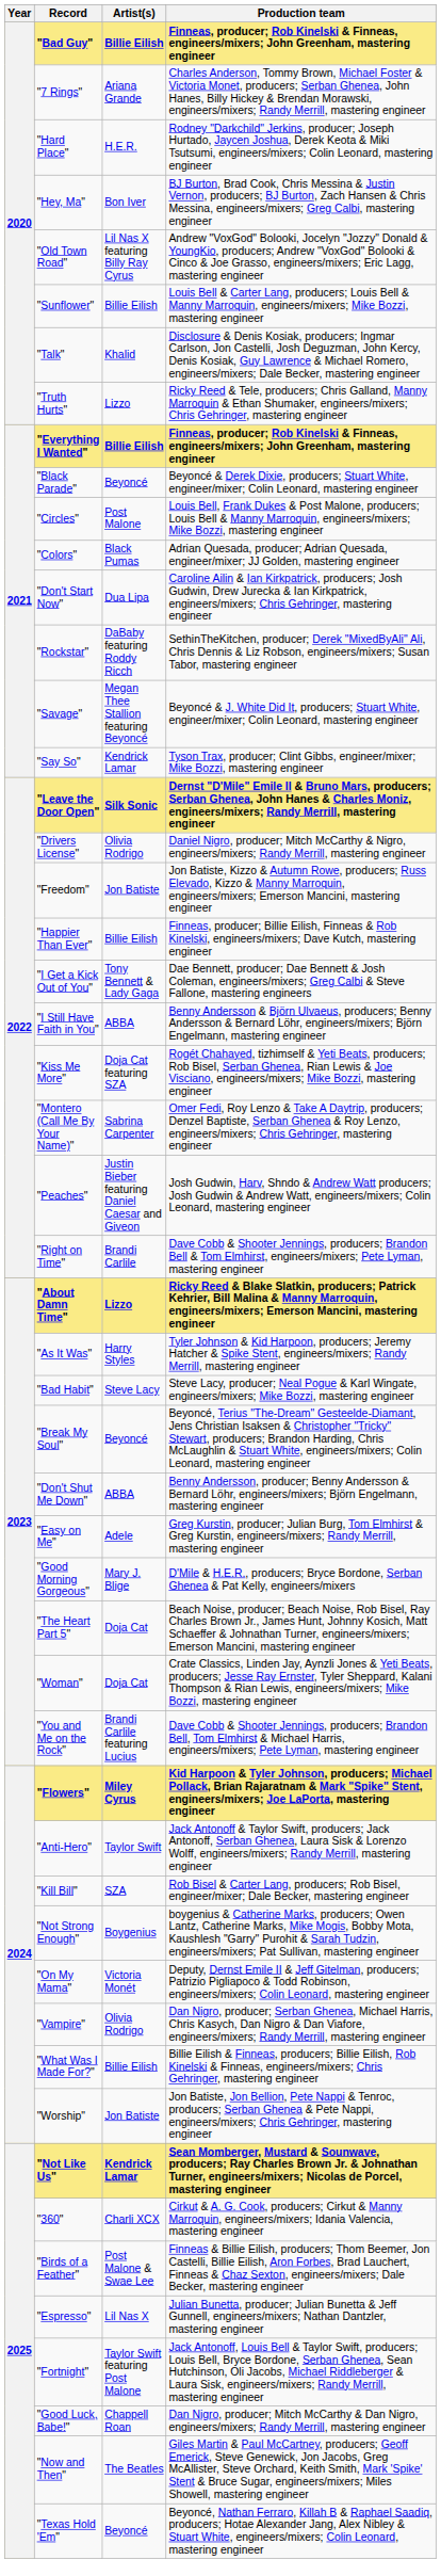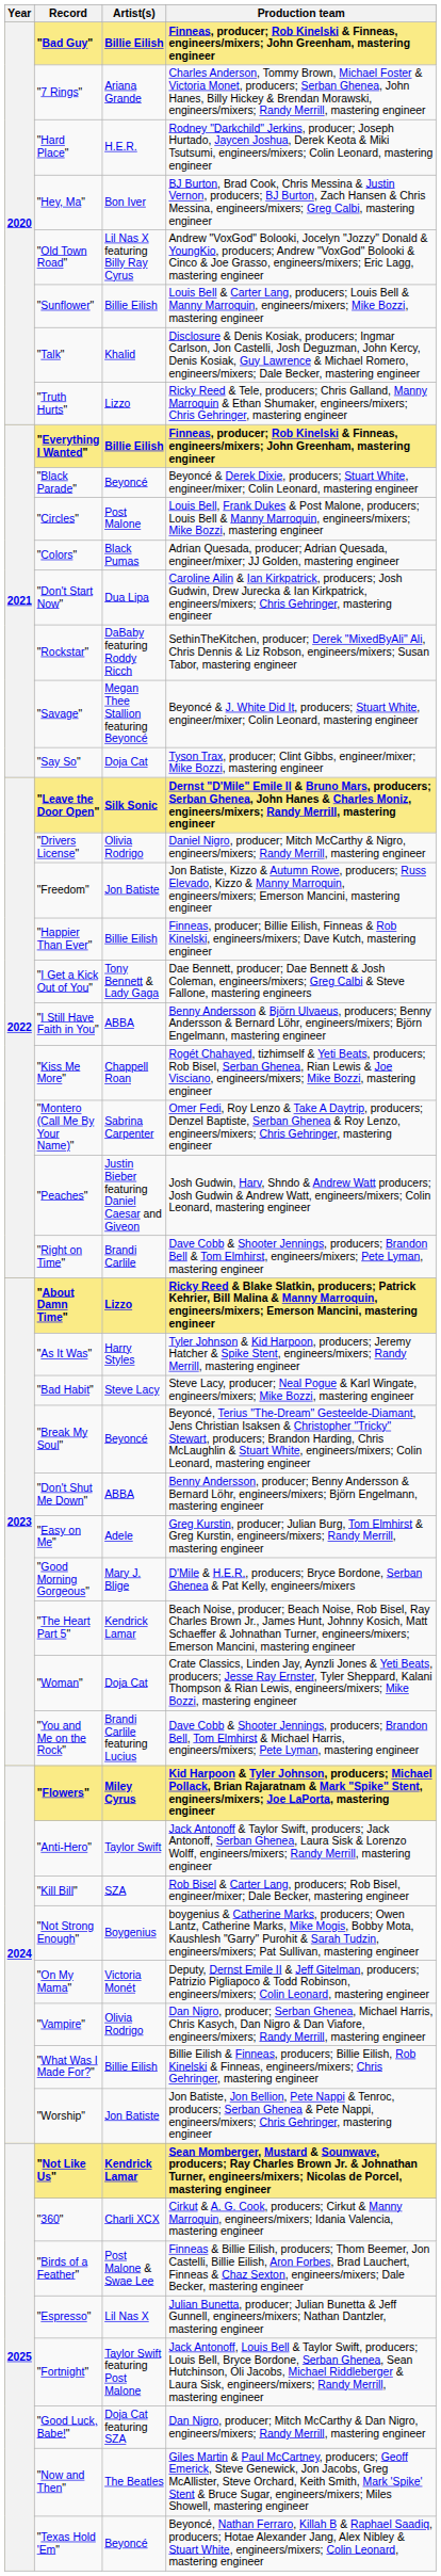 <table class="wikitable" style="width:100%">
 <tr bgcolor="#bebebe">
 <th width="5%">Year</th>
 <th width="15%">Record</th>
 <th width="15%">Artist(s)</th>
 <th width="65%">Production team</th>
 </tr>
 <tr style="background:#FAEB86;">
 <th rowspan="8"><a href='#'>2020</a><br></th>
 <td><strong>"<a href='#'>Bad Guy</a>"</strong></td>
 <td><strong><a href='#'>Billie Eilish</a></strong></td>
 <td><strong><a href='#'>Finneas</a>, producer; <a href='#'>Rob Kinelski</a> & Finneas, engineers/mixers; John Greenham, mastering engineer</strong></td>
 </tr>
 <tr>
 <td>"<a href='#'>7 Rings</a>"</td>
 <td><a href='#'>Ariana Grande</a></td>
 <td><a href='#'>Charles Anderson</a>, Tommy Brown, <a href='#'>Michael Foster</a> & <a href='#'>Victoria Monet</a>, producers; <a href='#'>Serban Ghenea</a>, John Hanes, Billy Hickey & Brendan Morawski, engineers/mixers; <a href='#'>Randy Merrill</a>, mastering engineer</td>
 </tr>
 <tr>
 <td>"<a href='#'>Hard Place</a>"</td>
 <td><a href='#'>H.E.R.</a></td>
 <td><a href='#'>Rodney "Darkchild" Jerkins</a>, producer; Joseph Hurtado, <a href='#'>Jaycen Joshua</a>, Derek Keota & Miki Tsutsumi, engineers/mixers; Colin Leonard, mastering engineer</td>
 </tr>
 <tr>
 <td>"<a href='#'>Hey, Ma</a>"</td>
 <td><a href='#'>Bon Iver</a></td>
 <td><a href='#'>BJ Burton</a>, Brad Cook, Chris Messina & <a href='#'>Justin Vernon</a>, producers; <a href='#'>BJ Burton</a>, Zach Hansen & Chris Messina, engineers/mixers; <a href='#'>Greg Calbi</a>, mastering engineer</td>
 </tr>
 <tr>
 <td>"<a href='#'>Old Town Road</a>"</td>
 <td><a href='#'>Lil Nas X</a> featuring <a href='#'>Billy Ray Cyrus</a></td>
 <td>Andrew "VoxGod" Bolooki, Jocelyn "Jozzy" Donald & <a href='#'>YoungKio</a>, producers; Andrew "VoxGod" Bolooki & Cinco & Joe Grasso, engineers/mixers; Eric Lagg, mastering engineer</td>
 </tr>
 <tr>
 <td>"<a href='#'>Sunflower</a>"</td>
 <td><a href='#'>Billie Eilish</a></td>
 <td><a href='#'>Louis Bell</a> & <a href='#'>Carter Lang</a>, producers; Louis Bell & <a href='#'>Manny Marroquin</a>, engineers/mixers; <a href='#'>Mike Bozzi</a>, mastering engineer</td>
 </tr>
 <tr>
 <td>"<a href='#'>Talk</a>"</td>
 <td><a href='#'>Khalid</a></td>
 <td><a href='#'>Disclosure</a> & Denis Kosiak, producers; Ingmar Carlson, Jon Castelli, Josh Deguzman, John Kercy, Denis Kosiak, <a href='#'>Guy Lawrence</a> & Michael Romero, engineers/mixers; Dale Becker, mastering engineer</td>
 </tr>
 <tr>
 <td>"<a href='#'>Truth Hurts</a>"</td>
 <td><a href='#'>Lizzo</a></td>
 <td><a href='#'>Ricky Reed</a> & Tele, producers; Chris Galland, <a href='#'>Manny Marroquin</a> & Ethan Shumaker, engineers/mixers; <a href='#'>Chris Gehringer</a>, mastering engineer</td>
 </tr>
 <tr style="background:#FAEB86;">
 <th rowspan="8"><a href='#'>2021</a></th>
 <td><strong>"<a href='#'>Everything I Wanted</a>"</strong></td>
 <td><strong><a href='#'>Billie Eilish</a></strong></td>
 <td><strong><a href='#'>Finneas</a>, producer; <a href='#'>Rob Kinelski</a> & Finneas, engineers/mixers; John Greenham, mastering engineer</strong></td>
 </tr>
 <tr>
 <td>"<a href='#'>Black Parade</a>"</td>
 <td><a href='#'>Beyoncé</a></td>
 <td>Beyoncé & <a href='#'>Derek Dixie</a>, producers; <a href='#'>Stuart White</a>, engineer/mixer; Colin Leonard, mastering engineer</td>
 </tr>
 <tr>
 <td>"<a href='#'>Circles</a>"</td>
 <td><a href='#'>Post Malone</a></td>
 <td><a href='#'>Louis Bell</a>, <a href='#'>Frank Dukes</a> & Post Malone, producers; Louis Bell & <a href='#'>Manny Marroquin</a>, engineers/mixers; <a href='#'>Mike Bozzi</a>, mastering engineer</td>
 </tr>
 <tr>
 <td>"<a href='#'>Colors</a>"</td>
 <td><a href='#'>Black Pumas</a></td>
 <td>Adrian Quesada, producer; Adrian Quesada, engineer/mixer; JJ Golden, mastering engineer</td>
 </tr>
 <tr>
 <td>"<a href='#'>Don't Start Now</a>"</td>
 <td><a href='#'>Dua Lipa</a></td>
 <td><a href='#'>Caroline Ailin</a> & <a href='#'>Ian Kirkpatrick</a>, producers; Josh Gudwin, Drew Jurecka & Ian Kirkpatrick, engineers/mixers; <a href='#'>Chris Gehringer</a>, mastering engineer</td>
 </tr>
 <tr>
 <td>"<a href='#'>Rockstar</a>"</td>
 <td><a href='#'>DaBaby</a> featuring <a href='#'>Roddy Ricch</a></td>
 <td>SethinTheKitchen, producer; <a href='#'>Derek "MixedByAli" Ali</a>, Chris Dennis & Liz Robson, engineers/mixers; Susan Tabor, mastering engineer</td>
 </tr>
 <tr>
 <td>"<a href='#'>Savage</a>"</td>
 <td><a href='#'>Megan Thee Stallion</a> featuring <a href='#'>Beyoncé</a></td>
 <td>Beyoncé & <a href='#'>J. White Did It</a>, producers; <a href='#'>Stuart White</a>, engineer/mixer; Colin Leonard, mastering engineer</td>
 </tr>
 <tr>
 <td>"<a href='#'>Say So</a>"</td>
-<td><a href='#'>Kendrick Lamar</a></td>
+<td><a href='#'>Doja Cat</a></td>
 <td><a href='#'>Tyson Trax</a>, producer; Clint Gibbs, engineer/mixer; <a href='#'>Mike Bozzi</a>, mastering engineer</td>
 </tr>
 <tr style="background:#FAEB86;">
 <th rowspan="10"><a href='#'>2022</a></th>
 <td><strong>"<a href='#'>Leave the Door Open</a>"</strong></td>
 <td><strong><a href='#'>Silk Sonic</a></strong></td>
 <td><strong><a href='#'>Dernst "D'Mile" Emile II</a> & <a href='#'>Bruno Mars</a>, producers; <a href='#'>Serban Ghenea</a>, John Hanes & <a href='#'>Charles Moniz</a>, engineers/mixers; <a href='#'>Randy Merrill</a>, mastering engineer</strong></td>
 </tr>
 <tr>
 <td>"<a href='#'>Drivers License</a>"</td>
 <td><a href='#'>Olivia Rodrigo</a></td>
 <td><a href='#'>Daniel Nigro</a>, producer; Mitch McCarthy & Nigro, engineers/mixers; <a href='#'>Randy Merrill</a>, mastering engineer</td>
 </tr>
 <tr>
 <td>"Freedom"</td>
 <td><a href='#'>Jon Batiste</a></td>
 <td>Jon Batiste, Kizzo & <a href='#'>Autumn Rowe</a>, producers; <a href='#'>Russ Elevado</a>, Kizzo & <a href='#'>Manny Marroquin</a>, engineers/mixers; Emerson Mancini, mastering engineer</td>
 </tr>
 <tr>
 <td>"<a href='#'>Happier Than Ever</a>"</td>
 <td><a href='#'>Billie Eilish</a></td>
 <td><a href='#'>Finneas</a>, producer; Billie Eilish, Finneas & <a href='#'>Rob Kinelski</a>, engineers/mixers; Dave Kutch, mastering engineer</td>
 </tr>
 <tr>
 <td>"<a href='#'>I Get a Kick Out of You</a>"</td>
 <td><a href='#'>Tony Bennett</a> & <a href='#'>Lady Gaga</a></td>
 <td>Dae Bennett, producer; Dae Bennett & Josh Coleman, engineers/mixers; <a href='#'>Greg Calbi</a> & Steve Fallone, mastering engineers</td>
 </tr>
 <tr>
 <td>"<a href='#'>I Still Have Faith in You</a>"</td>
 <td><a href='#'>ABBA</a></td>
 <td><a href='#'>Benny Andersson</a> & <a href='#'>Björn Ulvaeus</a>, producers; Benny Andersson & Bernard Löhr, engineers/mixers; Björn Engelmann, mastering engineer</td>
 </tr>
 <tr>
 <td>"<a href='#'>Kiss Me More</a>"</td>
-<td><a href='#'>Doja Cat</a> featuring <a href='#'>SZA</a></td>
+<td><a href='#'>Chappell Roan</a></td>
 <td><a href='#'>Rogét Chahayed</a>, tizhimself & <a href='#'>Yeti Beats</a>, producers; Rob Bisel, <a href='#'>Serban Ghenea</a>, Rian Lewis & <a href='#'>Joe Visciano</a>, engineers/mixers; <a href='#'>Mike Bozzi</a>, mastering engineer</td>
 </tr>
 <tr>
 <td>"<a href='#'>Montero (Call Me By Your Name)</a>"</td>
 <td><a href='#'>Sabrina Carpenter</a></td>
 <td><a href='#'>Omer Fedi</a>, Roy Lenzo & <a href='#'>Take A Daytrip</a>, producers; Denzel Baptiste, <a href='#'>Serban Ghenea</a> & Roy Lenzo, engineers/mixers; <a href='#'>Chris Gehringer</a>, mastering engineer</td>
 </tr>
 <tr>
 <td>"<a href='#'>Peaches</a>"</td>
 <td><a href='#'>Justin Bieber</a> featuring <a href='#'>Daniel Caesar</a> and <a href='#'>Giveon</a></td>
 <td>Josh Gudwin, <a href='#'>Harv</a>, Shndo & <a href='#'>Andrew Watt</a> producers; Josh Gudwin & Andrew Watt, engineers/mixers; Colin Leonard, mastering engineer</td>
 </tr>
 <tr>
 <td>"<a href='#'>Right on Time</a>"</td>
 <td><a href='#'>Brandi Carlile</a></td>
 <td><a href='#'>Dave Cobb</a> & <a href='#'>Shooter Jennings</a>, producers; <a href='#'>Brandon Bell</a> & <a href='#'>Tom Elmhirst</a>, engineers/mixers; <a href='#'>Pete Lyman</a>, mastering engineer</td>
 </tr>
 <tr style="background:#FAEB86;">
 <th rowspan="10"><a href='#'>2023</a><br></th>
 <td><strong>"<a href='#'>About Damn Time</a>"</strong></td>
 <td><strong><a href='#'>Lizzo</a></strong></td>
 <td><strong><a href='#'>Ricky Reed</a> & Blake Slatkin, producers; Patrick Kehrier, Bill Malina & <a href='#'>Manny Marroquin</a>, engineers/mixers; Emerson Mancini, mastering engineer</strong></td>
 </tr>
 <tr>
 <td>"<a href='#'>As It Was</a>"</td>
 <td><a href='#'>Harry Styles</a></td>
 <td><a href='#'>Tyler Johnson</a> & <a href='#'>Kid Harpoon</a>, producers; Jeremy Hatcher & <a href='#'>Spike Stent</a>, engineers/mixers; <a href='#'>Randy Merrill</a>, mastering engineer</td>
 </tr>
 <tr>
 <td>"<a href='#'>Bad Habit</a>"</td>
 <td><a href='#'>Steve Lacy</a></td>
 <td>Steve Lacy, producer; <a href='#'>Neal Pogue</a> & Karl Wingate, engineers/mixers; <a href='#'>Mike Bozzi</a>, mastering engineer</td>
 </tr>
 <tr>
 <td>"<a href='#'>Break My Soul</a>"</td>
 <td><a href='#'>Beyoncé</a></td>
 <td>Beyoncé, <a href='#'>Terius "The-Dream" Gesteelde-Diamant</a>, Jens Christian Isaksen & <a href='#'>Christopher "Tricky" Stewart</a>, producers; Brandon Harding, Chris McLaughlin & <a href='#'>Stuart White</a>, engineers/mixers; Colin Leonard, mastering engineer</td>
 </tr>
 <tr>
 <td>"<a href='#'>Don't Shut Me Down</a>"</td>
 <td><a href='#'>ABBA</a></td>
 <td><a href='#'>Benny Andersson</a>, producer; Benny Andersson & Bernard Löhr, engineers/mixers; Björn Engelmann, mastering engineer</td>
 </tr>
 <tr>
 <td>"<a href='#'>Easy on Me</a>"</td>
 <td><a href='#'>Adele</a></td>
 <td><a href='#'>Greg Kurstin</a>, producer; Julian Burg, <a href='#'>Tom Elmhirst</a> & Greg Kurstin, engineers/mixers; <a href='#'>Randy Merrill</a>, mastering engineer</td>
 </tr>
 <tr>
 <td>"<a href='#'>Good Morning Gorgeous</a>"</td>
 <td><a href='#'>Mary J. Blige</a></td>
 <td><a href='#'>D'Mile</a> & <a href='#'>H.E.R.</a>, producers; Bryce Bordone, <a href='#'>Serban Ghenea</a> & Pat Kelly, engineers/mixers</td>
 </tr>
 <tr>
 <td>"<a href='#'>The Heart Part 5</a>"</td>
-<td><a href='#'>Doja Cat</a></td>
+<td><a href='#'>Kendrick Lamar</a></td>
 <td>Beach Noise, producer; Beach Noise, Rob Bisel, Ray Charles Brown Jr., James Hunt, Johnny Kosich, Matt Schaeffer & Johnathan Turner, engineers/mixers; Emerson Mancini, mastering engineer</td>
 </tr>
 <tr>
 <td>"<a href='#'>Woman</a>"</td>
 <td><a href='#'>Doja Cat</a></td>
 <td>Crate Classics, Linden Jay, Aynzli Jones & <a href='#'>Yeti Beats</a>, producers; <a href='#'>Jesse Ray Ernster</a>, Tyler Sheppard, Kalani Thompson & Rian Lewis, engineers/mixers; <a href='#'>Mike Bozzi</a>, mastering engineer</td>
 </tr>
 <tr>
 <td>"<a href='#'>You and Me on the Rock</a>"</td>
 <td><a href='#'>Brandi Carlile</a> featuring <a href='#'>Lucius</a></td>
 <td><a href='#'>Dave Cobb</a> & <a href='#'>Shooter Jennings</a>, producers; <a href='#'>Brandon Bell</a>, <a href='#'>Tom Elmhirst</a> & Michael Harris, engineers/mixers; <a href='#'>Pete Lyman</a>, mastering engineer</td>
 </tr>
 <tr style="background:#FAEB86;">
 <th rowspan="8"><a href='#'>2024</a><br></th>
 <td><strong>"<a href='#'>Flowers</a>"</strong></td>
 <td><strong><a href='#'>Miley Cyrus</a></strong></td>
 <td><strong><a href='#'>Kid Harpoon</a> & <a href='#'>Tyler Johnson</a>, producers; <a href='#'>Michael Pollack</a>, Brian Rajaratnam & <a href='#'>Mark "Spike" Stent</a>, engineers/mixers; <a href='#'>Joe LaPorta</a>, mastering engineer</strong></td>
 </tr>
 <tr>
 <td>"<a href='#'>Anti-Hero</a>"</td>
 <td><a href='#'>Taylor Swift</a></td>
 <td><a href='#'>Jack Antonoff</a> & Taylor Swift, producers; Jack Antonoff, <a href='#'>Serban Ghenea</a>, Laura Sisk & Lorenzo Wolff, engineers/mixers; <a href='#'>Randy Merrill</a>, mastering engineer</td>
 </tr>
 <tr>
 <td>"<a href='#'>Kill Bill</a>"</td>
 <td><a href='#'>SZA</a></td>
 <td><a href='#'>Rob Bisel</a> & <a href='#'>Carter Lang</a>, producers; Rob Bisel, engineer/mixer; Dale Becker, mastering engineer</td>
 </tr>
 <tr>
 <td>"<a href='#'>Not Strong Enough</a>"</td>
 <td><a href='#'>Boygenius</a></td>
 <td>boygenius & <a href='#'>Catherine Marks</a>, producers; Owen Lantz, Catherine Marks, <a href='#'>Mike Mogis</a>, Bobby Mota, Kaushlesh "Garry" Purohit & <a href='#'>Sarah Tudzin</a>, engineers/mixers; Pat Sullivan, mastering engineer</td>
 </tr>
 <tr>
 <td>"<a href='#'>On My Mama</a>"</td>
 <td><a href='#'>Victoria Monét</a></td>
 <td>Deputy, <a href='#'>Dernst Emile II</a> & <a href='#'>Jeff Gitelman</a>, producers; Patrizio Pigliapoco & Todd Robinson, engineers/mixers; <a href='#'>Colin Leonard</a>, mastering engineer</td>
 </tr>
 <tr>
 <td>"<a href='#'>Vampire</a>"</td>
 <td><a href='#'>Olivia Rodrigo</a></td>
 <td><a href='#'>Dan Nigro</a>, producer; <a href='#'>Serban Ghenea</a>, Michael Harris, Chris Kasych, Dan Nigro & Dan Viafore, engineers/mixers; <a href='#'>Randy Merrill</a>, mastering engineer</td>
 </tr>
 <tr>
 <td>"<a href='#'>What Was I Made For?</a>"</td>
 <td><a href='#'>Billie Eilish</a></td>
 <td>Billie Eilish & <a href='#'>Finneas</a>, producers; Billie Eilish, <a href='#'>Rob Kinelski</a> & Finneas, engineers/mixers; <a href='#'>Chris Gehringer</a>, mastering engineer</td>
 </tr>
 <tr>
 <td>"Worship"</td>
 <td><a href='#'>Jon Batiste</a></td>
 <td>Jon Batiste, <a href='#'>Jon Bellion</a>, <a href='#'>Pete Nappi</a> & Tenroc, producers; <a href='#'>Serban Ghenea</a> & Pete Nappi, engineers/mixers; <a href='#'>Chris Gehringer</a>, mastering engineer</td>
 </tr>
 <tr style="background:#FAEB86;">
 <th rowspan="8"><a href='#'>2025</a><br></th>
 <td><strong>"<a href='#'>Not Like Us</a>"</strong></td>
 <td><strong><a href='#'>Kendrick Lamar</a></strong></td>
 <td><strong><a href='#'>Sean Momberger</a>, <a href='#'>Mustard</a> & <a href='#'>Sounwave</a>, producers; Ray Charles Brown Jr. & Johnathan Turner, engineers/mixers; Nicolas de Porcel, mastering engineer</strong></td>
 </tr>
 <tr>
 <td>"<a href='#'>360</a>"</td>
 <td><a href='#'>Charli XCX</a></td>
 <td><a href='#'>Cirkut</a> & <a href='#'>A. G. Cook</a>, producers; Cirkut & <a href='#'>Manny Marroquin</a>, engineers/mixers; Idania Valencia, mastering engineer</td>
 </tr>
 <tr>
 <td>"<a href='#'>Birds of a Feather</a>"</td>
 <td><a href='#'>Post Malone</a> & <a href='#'>Swae Lee</a></td>
 <td><a href='#'>Finneas</a> & Billie Eilish, producers; Thom Beemer, Jon Castelli, Billie Eilish, <a href='#'>Aron Forbes</a>, Brad Lauchert, Finneas & <a href='#'>Chaz Sexton</a>, engineers/mixers; Dale Becker, mastering engineer</td>
 </tr>
 <tr>
 <td>"<a href='#'>Espresso</a>"</td>
 <td><a href='#'>Lil Nas X</a></td>
 <td><a href='#'>Julian Bunetta</a>, producer; Julian Bunetta & Jeff Gunnell, engineers/mixers; Nathan Dantzler, mastering engineer</td>
 </tr>
 <tr>
 <td>"<a href='#'>Fortnight</a>"</td>
 <td><a href='#'>Taylor Swift</a> featuring <a href='#'>Post Malone</a></td>
 <td><a href='#'>Jack Antonoff</a>, <a href='#'>Louis Bell</a> & Taylor Swift, producers; Louis Bell, Bryce Bordone, <a href='#'>Serban Ghenea</a>, Sean Hutchinson, Oli Jacobs, <a href='#'>Michael Riddleberger</a> & Laura Sisk, engineers/mixers; <a href='#'>Randy Merrill</a>, mastering engineer</td>
 </tr>
 <tr>
 <td>"<a href='#'>Good Luck, Babe!</a>"</td>
-<td><a href='#'>Chappell Roan</a></td>
+<td><a href='#'>Doja Cat</a> featuring <a href='#'>SZA</a></td>
 <td><a href='#'>Dan Nigro</a>, producer; Mitch McCarthy & Dan Nigro, engineers/mixers; <a href='#'>Randy Merrill</a>, mastering engineer</td>
 </tr>
 <tr>
 <td>"<a href='#'>Now and Then</a>"</td>
 <td><a href='#'>The Beatles</a></td>
 <td><a href='#'>Giles Martin</a> & <a href='#'>Paul McCartney</a>, producers; <a href='#'>Geoff Emerick</a>, Steve Genewick, Jon Jacobs, Greg McAllister, Steve Orchard, Keith Smith, <a href='#'>Mark 'Spike' Stent</a> & Bruce Sugar, engineers/mixers; Miles Showell, mastering engineer</td>
 </tr>
 <tr>
 <td>"<a href='#'>Texas Hold 'Em</a>"</td>
 <td><a href='#'>Beyoncé</a></td>
 <td>Beyoncé, <a href='#'>Nathan Ferraro</a>, <a href='#'>Killah B</a> & <a href='#'>Raphael Saadiq</a>, producers; Hotae Alexander Jang, Alex Nibley & <a href='#'>Stuart White</a>, engineers/mixers; <a href='#'>Colin Leonard</a>, mastering engineer</td>
 </tr>
 </table>
